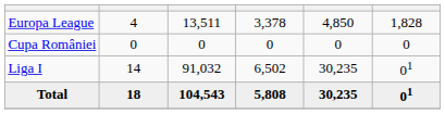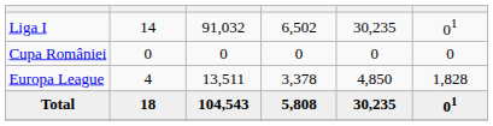 <table class="wikitable" style="text-align: center;">
 <tr>
 <th></th>
 <th style="width:70px;"></th>
 <th style="width:70px;"></th>
 <th style="width:70px;"></th>
 <th style="width:70px;"></th>
 <th style="width:70px;"></th>
 </tr>
 <tr>
-<td align=left><a href='#'>Europa League</a></td>
-<td>4</td>
-<td>13,511</td>
-<td>3,378</td>
-<td>4,850</td>
-<td>1,828</td>
+<td align=left><a href='#'>Liga I</a></td>
+<td>14</td>
+<td>91,032</td>
+<td>6,502</td>
+<td>30,235</td>
+<td>0<sup>1</sup></td>
 </tr>
 <tr>
 <td align=left><a href='#'>Cupa României</a></td>
 <td>0</td>
 <td>0</td>
 <td>0</td>
 <td>0</td>
 <td>0</td>
 </tr>
 <tr>
-<td align=left><a href='#'>Liga I</a></td>
-<td>14</td>
-<td>91,032</td>
-<td>6,502</td>
-<td>30,235</td>
-<td>0<sup>1</sup></td>
+<td align=left><a href='#'>Europa League</a></td>
+<td>4</td>
+<td>13,511</td>
+<td>3,378</td>
+<td>4,850</td>
+<td>1,828</td>
 </tr>
 <tr bgcolor="#EFEFEF">
 <td><strong>Total</strong></td>
 <td><strong>18</strong></td>
 <td><strong>104,543</strong></td>
 <td><strong>5,808</strong></td>
 <td><strong>30,235</strong></td>
 <td><strong>0<sup>1</sup></strong></td>
 </tr>
 <tr>
 </tr>
 </table>
